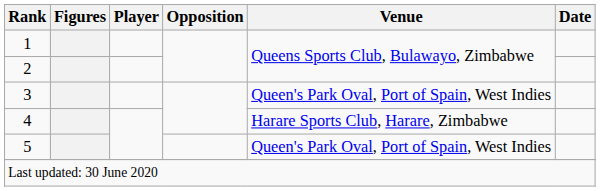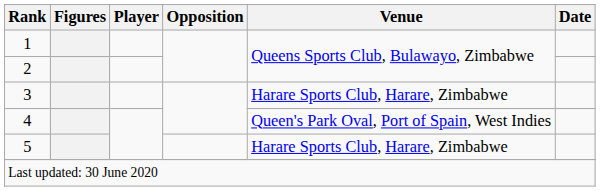 <table class="wikitable plainrowheaders sortable">
 <tr>
 <th scope=col>Rank</th>
 <th scope=col>Figures</th>
 <th scope=col>Player</th>
 <th scope=col>Opposition</th>
 <th scope=col>Venue</th>
 <th scope=col>Date</th>
 </tr>
 <tr>
 <td align=center>1</td>
 <th scope=row style=text-align:center;></th>
 <td></td>
 <td rowspan=2></td>
 <td rowspan=2><a href='#'>Queens Sports Club</a>, <a href='#'>Bulawayo</a>, Zimbabwe</td>
 <td></td>
 </tr>
 <tr>
 <td align=center>2</td>
 <th scope=row style=text-align:center;></th>
 <td></td>
 <td></td>
 </tr>
 <tr>
 <td align=center>3</td>
 <th scope=row style=text-align:center;></th>
 <td></td>
 <td rowspan=2></td>
-<td><a href='#'>Queen's Park Oval</a>, <a href='#'>Port of Spain</a>, West Indies</td>
+<td><a href='#'>Harare Sports Club</a>, <a href='#'>Harare</a>, Zimbabwe</td>
 <td></td>
 </tr>
 <tr>
 <td align=center>4</td>
 <th scope=row style=text-align:center;></th>
 <td rowspan=2></td>
-<td><a href='#'>Harare Sports Club</a>, <a href='#'>Harare</a>, Zimbabwe</td>
+<td><a href='#'>Queen's Park Oval</a>, <a href='#'>Port of Spain</a>, West Indies</td>
 <td></td>
 </tr>
 <tr>
 <td align=center>5</td>
 <th scope=row style=text-align:center;></th>
 <td></td>
-<td><a href='#'>Queen's Park Oval</a>, <a href='#'>Port of Spain</a>, West Indies</td>
+<td><a href='#'>Harare Sports Club</a>, <a href='#'>Harare</a>, Zimbabwe</td>
 <td></td>
 </tr>
 <tr>
 </tr>
 <tr class=sortbottom>
 <td colspan=6><small>Last updated: 30 June 2020</small></td>
 </tr>
 </table>
